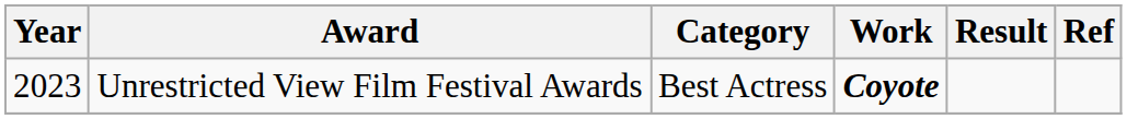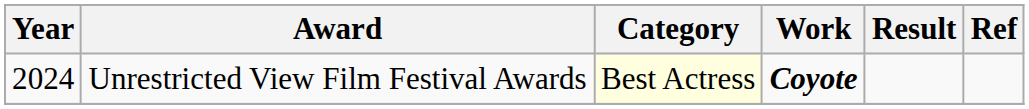 <table class="wikitable">
 <tr>
 <th>Year</th>
 <th>Award</th>
 <th>Category</th>
 <th>Work</th>
 <th>Result</th>
 <th>Ref</th>
 </tr>
 <tr>
-<td>2023</td>
+<td>2024</td>
 <td>Unrestricted View Film Festival Awards</td>
-<td>Best Actress</td>
+<td style="background: lightyellow;">Best Actress</td>
 <td><strong><em>Coyote</em></strong></td>
 <td></td>
 <td></td>
 </tr>
 <tr>
 </tr>
 </table>
